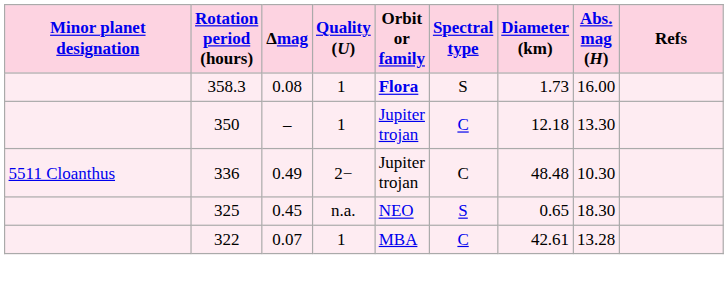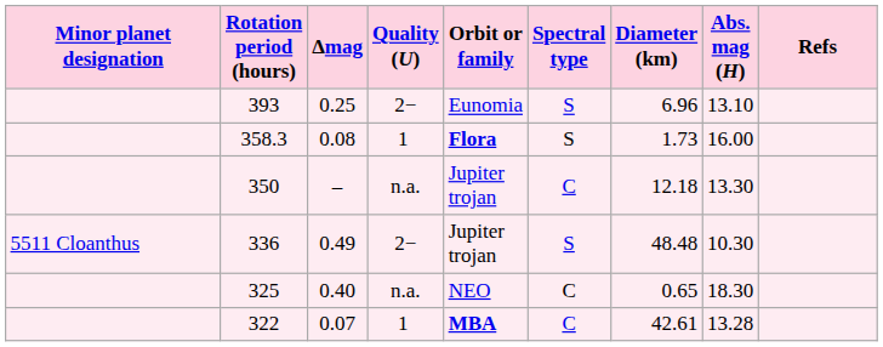 <table class="wikitable" style="text-align: center; background-color: #FEECF2;  font-size: 0.9em;">
 <tr>
 <th width=180 style="background-color:#FDD3E1;"><a href='#'>Minor planet designation</a></th>
 <th style="background-color: #FDD3E1;"><a href='#'>Rotation period</a><br>(hours)</th>
 <th style="background-color: #FDD3E1;">Δ<a href='#'>mag</a></th>
 <th style="background-color: #FDD3E1;"><a href='#'>Quality</a><br>(<em>U</em>)</th>
 <th style="background-color: #FDD3E1;">Orbit or <a href='#'>family</a></th>
 <th style="background-color: #FDD3E1;"><a href='#'>Spectral type</a></th>
 <th style="background-color: #FDD3E1;"><a href='#'>Diameter</a><br>(km)</th>
 <th style="background-color: #FDD3E1;"><a href='#'>Abs. mag</a><br>(<em>H</em>)</th>
 <th width=100 style="background-color: #FDD3E1;">Refs</th>
+</tr>
+<tr id="22135">
+<td align=left></td>
+<td>393</td>
+<td>0.25</td>
+<td>2−</td>
+<td align=left><a href='#'>Eunomia</a></td>
+<td><a href='#'>S</a></td>
+<td align=right>6.96</td>
+<td>13.10</td>
+<td></td>
 </tr>
 <tr id="98063">
 <td align=left></td>
 <td>358.3</td>
 <td>0.08</td>
 <td>1 </td>
 <td align=left><strong><a href='#'>Flora</a></strong></td>
 <td>S</td>
 <td align=right>1.73</td>
 <td>16.00</td>
 <td></td>
 </tr>
 <tr id="266992">
 <td align=left></td>
 <td>350</td>
 <td>–</td>
-<td>1 </td>
+<td>n.a.</td>
 <td align=left><a href='#'>Jupiter trojan</a></td>
 <td><a href='#'>C</a></td>
 <td align=right>12.18</td>
 <td>13.30</td>
 <td></td>
 </tr>
 <tr id="5511">
 <td align=left><a href='#'>5511 Cloanthus</a></td>
 <td>336</td>
 <td>0.49</td>
 <td>2−</td>
 <td align=left>Jupiter trojan</td>
-<td>C</td>
+<td><a href='#'>S</a></td>
 <td align=right>48.48</td>
 <td>10.30</td>
 <td></td>
 </tr>
 <tr id="381677">
 <td align=left></td>
 <td>325</td>
-<td>0.45</td>
+<td>0.40</td>
 <td>n.a.</td>
 <td align=left><a href='#'>NEO</a></td>
-<td><a href='#'>S</a></td>
+<td>C</td>
 <td align=right>0.65</td>
 <td>18.30</td>
 <td></td>
 </tr>
 <tr id="36227">
 <td align=left></td>
 <td>322</td>
 <td>0.07</td>
 <td>1 </td>
-<td align=left><a href='#'>MBA</a> </td>
+<td align=left><strong><a href='#'>MBA</a> </strong></td>
 <td><a href='#'>C</a></td>
 <td align=right>42.61</td>
 <td>13.28</td>
 <td></td>
 </tr>
 </table>
